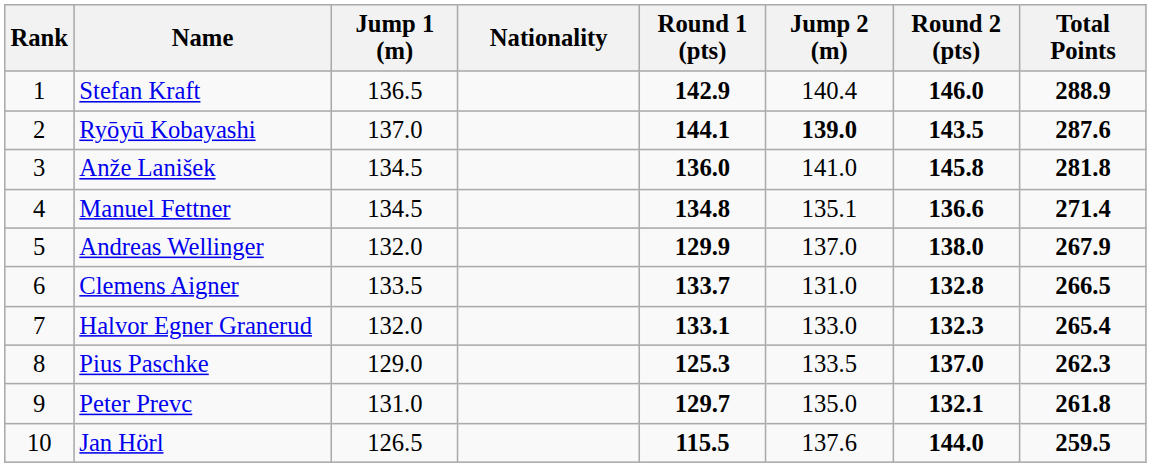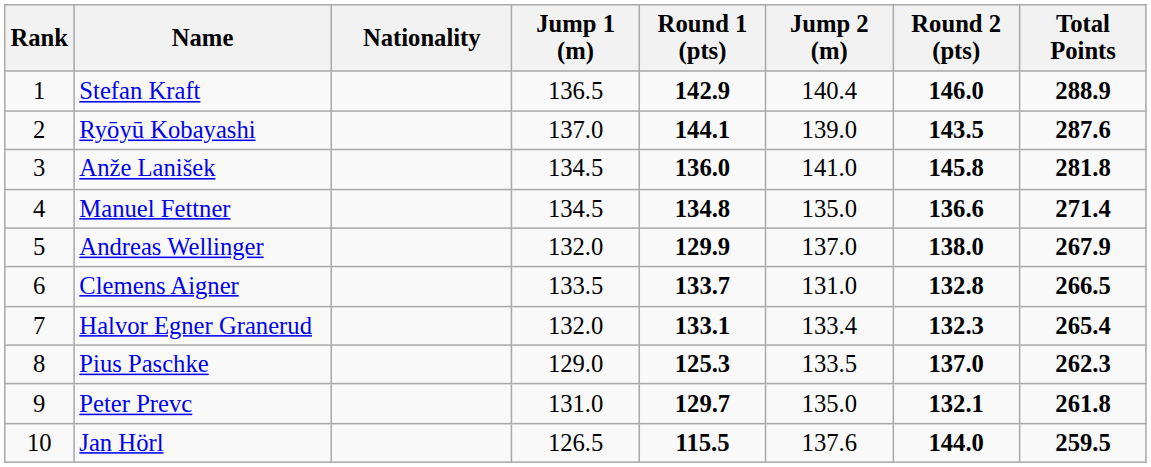 <table class="wikitable sortable" style="text-align: center;">
 <tr>
 <th>Rank</th>
 <th width=160>Name</th>
+<th width=110>Nationality</th>
 <th width=75>Jump 1 (m)</th>
-<th width=110>Nationality</th>
 <th width=75>Round 1 (pts)</th>
 <th width=75>Jump 2 (m)</th>
 <th width=75>Round 2 (pts)</th>
 <th width=75>Total Points</th>
 </tr>
 <tr>
 <td>1</td>
 <td align=left><a href='#'>Stefan Kraft</a></td>
+<td align=left></td>
 <td>136.5</td>
-<td align=left></td>
 <td><strong>142.9</strong></td>
 <td>140.4</td>
 <td><strong>146.0</strong></td>
 <td><strong>288.9</strong></td>
 </tr>
 <tr>
 <td>2</td>
 <td align=left><a href='#'>Ryōyū Kobayashi</a></td>
+<td align=left></td>
 <td>137.0</td>
-<td align=left></td>
 <td><strong>144.1</strong></td>
-<td><strong>139.0</strong></td>
+<td>139.0</td>
 <td><strong>143.5</strong></td>
 <td><strong>287.6</strong></td>
 </tr>
 <tr>
 <td>3</td>
 <td align=left><a href='#'>Anže Lanišek</a></td>
+<td align=left></td>
 <td>134.5</td>
-<td align=left></td>
 <td><strong>136.0</strong></td>
 <td>141.0</td>
 <td><strong>145.8</strong></td>
 <td><strong>281.8</strong></td>
 </tr>
 <tr>
 <td>4</td>
 <td align=left><a href='#'>Manuel Fettner</a></td>
+<td align=left></td>
 <td>134.5</td>
-<td align=left></td>
 <td><strong>134.8</strong></td>
-<td>135.1</td>
+<td>135.0</td>
 <td><strong>136.6</strong></td>
 <td><strong>271.4</strong></td>
 </tr>
 <tr>
 <td>5</td>
 <td align=left><a href='#'>Andreas Wellinger</a></td>
+<td align=left></td>
 <td>132.0</td>
-<td align=left></td>
 <td><strong>129.9</strong></td>
 <td>137.0</td>
 <td><strong>138.0</strong></td>
 <td><strong>267.9</strong></td>
 </tr>
 <tr>
 <td>6</td>
 <td align=left><a href='#'>Clemens Aigner</a></td>
+<td align=left></td>
 <td>133.5</td>
-<td align=left></td>
 <td><strong>133.7</strong></td>
 <td>131.0</td>
 <td><strong>132.8</strong></td>
 <td><strong>266.5</strong></td>
 </tr>
 <tr>
 <td>7</td>
 <td align=left><a href='#'>Halvor Egner Granerud</a></td>
+<td align=left></td>
 <td>132.0</td>
-<td align=left></td>
 <td><strong>133.1</strong></td>
-<td>133.0</td>
+<td>133.4</td>
 <td><strong>132.3</strong></td>
 <td><strong>265.4</strong></td>
 </tr>
 <tr>
 <td>8</td>
 <td align=left><a href='#'>Pius Paschke</a></td>
+<td align=left></td>
 <td>129.0</td>
-<td align=left></td>
 <td><strong>125.3</strong></td>
 <td>133.5</td>
 <td><strong>137.0</strong></td>
 <td><strong>262.3</strong></td>
 </tr>
 <tr>
 <td>9</td>
 <td align=left><a href='#'>Peter Prevc</a></td>
+<td align=left></td>
 <td>131.0</td>
-<td align=left></td>
 <td><strong>129.7</strong></td>
 <td>135.0</td>
 <td><strong>132.1</strong></td>
 <td><strong>261.8</strong></td>
 </tr>
 <tr>
 <td>10</td>
 <td align=left><a href='#'>Jan Hörl</a></td>
+<td align=left></td>
 <td>126.5</td>
-<td align=left></td>
 <td><strong>115.5</strong></td>
 <td>137.6</td>
 <td><strong>144.0</strong></td>
 <td><strong>259.5</strong></td>
 </tr>
 </table>
